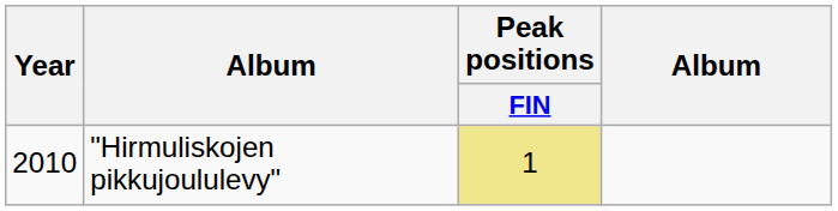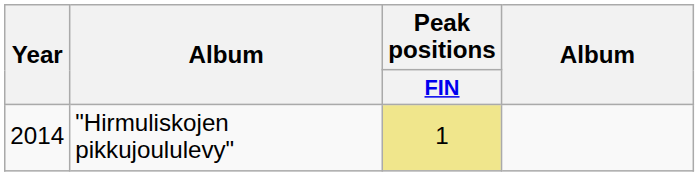 <table class="wikitable">
 <tr>
 <th align="center" rowspan=2 width="10">Year</th>
 <th align="center" rowspan=2 width="200">Album</th>
 <th align="center" colspan=1 width="20">Peak positions</th>
 <th align="center" rowspan=2 width="120">Album</th>
 </tr>
 <tr>
 <th scope="col" style="width:3em;font-size:90%;"><a href='#'>FIN</a><br></th>
 </tr>
 <tr>
-<td style="text-align:center;">2010</td>
+<td style="text-align:center;">2014</td>
 <td>"Hirmuliskojen pikkujoululevy"</td>
 <td style="background: khaki; text-align:center;">1</td>
 <td style="text-align:center;"></td>
 </tr>
 </table>
